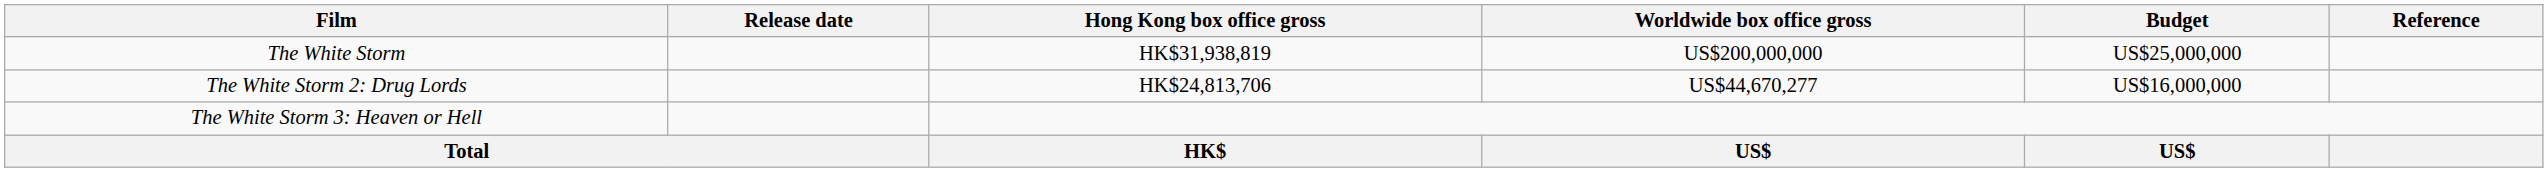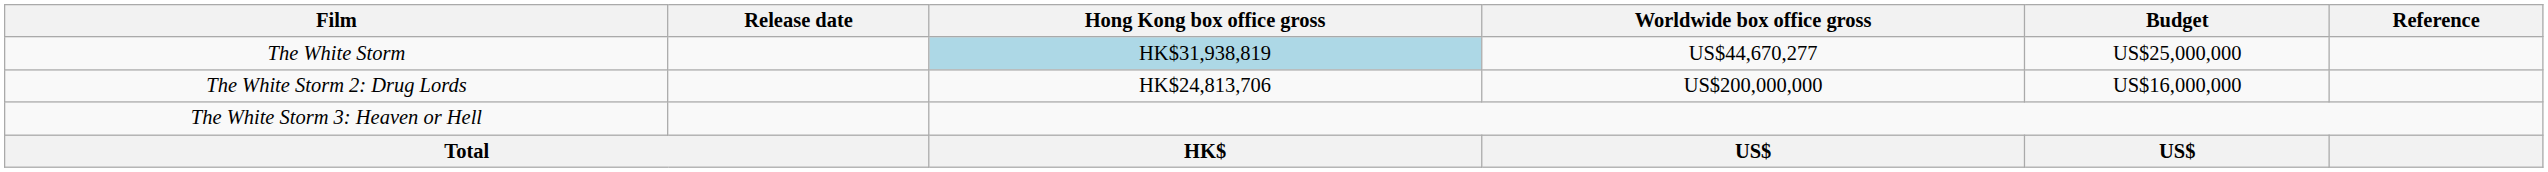 <table class="wikitable" style="text-align:center" width=100%>
 <tr>
 <th>Film</th>
 <th>Release date</th>
 <th>Hong Kong box office gross</th>
 <th>Worldwide box office gross</th>
 <th>Budget</th>
 <th>Reference</th>
 </tr>
 <tr>
 <td><em>The White Storm</em></td>
 <td></td>
-<td>HK$31,938,819</td>
-<td>US$200,000,000</td>
+<td style="background: lightblue;">HK$31,938,819</td>
+<td>US$44,670,277</td>
 <td>US$25,000,000</td>
 <td></td>
 </tr>
 <tr>
 <td><em>The White Storm 2: Drug Lords</em></td>
 <td></td>
 <td>HK$24,813,706</td>
-<td>US$44,670,277</td>
+<td>US$200,000,000</td>
 <td>US$16,000,000</td>
 <td></td>
 </tr>
 <tr>
 <td><em>The White Storm 3: Heaven or Hell</em></td>
 <td></td>
 <td colspan="4"></td>
 </tr>
 <tr>
 <th colspan="2">Total</th>
 <th>HK$</th>
 <th>US$</th>
 <th>US$</th>
 <th></th>
 </tr>
 </table>
